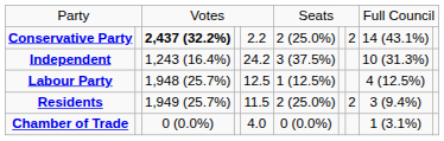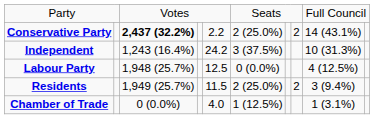 <table class=wikitable style="text-align:center;">
 <tr>
 <td colspan=2>Party</td>
 <td colspan=3>Votes</td>
 <td colspan=3>Seats</td>
 <td colspan=3>Full Council</td>
 </tr>
 <tr>
 <td><strong><a href='#'>Conservative Party</a></strong></td>
 <td></td>
 <td><strong>2,437 (32.2%)</strong></td>
 <td></td>
 <td> 2.2</td>
 <td>2 (25.0%)</td>
 <td></td>
 <td> 2</td>
 <td>14 (43.1%)</td>
 <td></td>
 </tr>
 <tr>
 <td><strong><a href='#'>Independent</a></strong></td>
 <td></td>
 <td>1,243 (16.4%)</td>
 <td></td>
 <td> 24.2</td>
 <td>3 (37.5%)</td>
 <td></td>
 <td></td>
 <td>10 (31.3%)</td>
 <td></td>
 </tr>
 <tr>
 <td><strong><a href='#'>Labour Party</a></strong></td>
 <td></td>
 <td>1,948 (25.7%)</td>
 <td></td>
 <td> 12.5</td>
-<td>1 (12.5%)</td>
+<td>0 (0.0%)</td>
 <td></td>
 <td></td>
 <td>4 (12.5%)</td>
 <td></td>
 </tr>
 <tr>
 <td><strong><a href='#'>Residents</a></strong></td>
 <td></td>
 <td>1,949 (25.7%)</td>
 <td></td>
 <td> 11.5</td>
 <td>2 (25.0%)</td>
 <td></td>
 <td> 2</td>
 <td>3 (9.4%)</td>
 <td></td>
 </tr>
 <tr>
 <td><strong><a href='#'>Chamber of Trade</a></strong></td>
 <td></td>
 <td>0 (0.0%)</td>
 <td></td>
 <td> 4.0</td>
-<td>0 (0.0%)</td>
+<td>1 (12.5%)</td>
 <td></td>
 <td></td>
 <td>1 (3.1%)</td>
 <td></td>
 </tr>
 </table>
